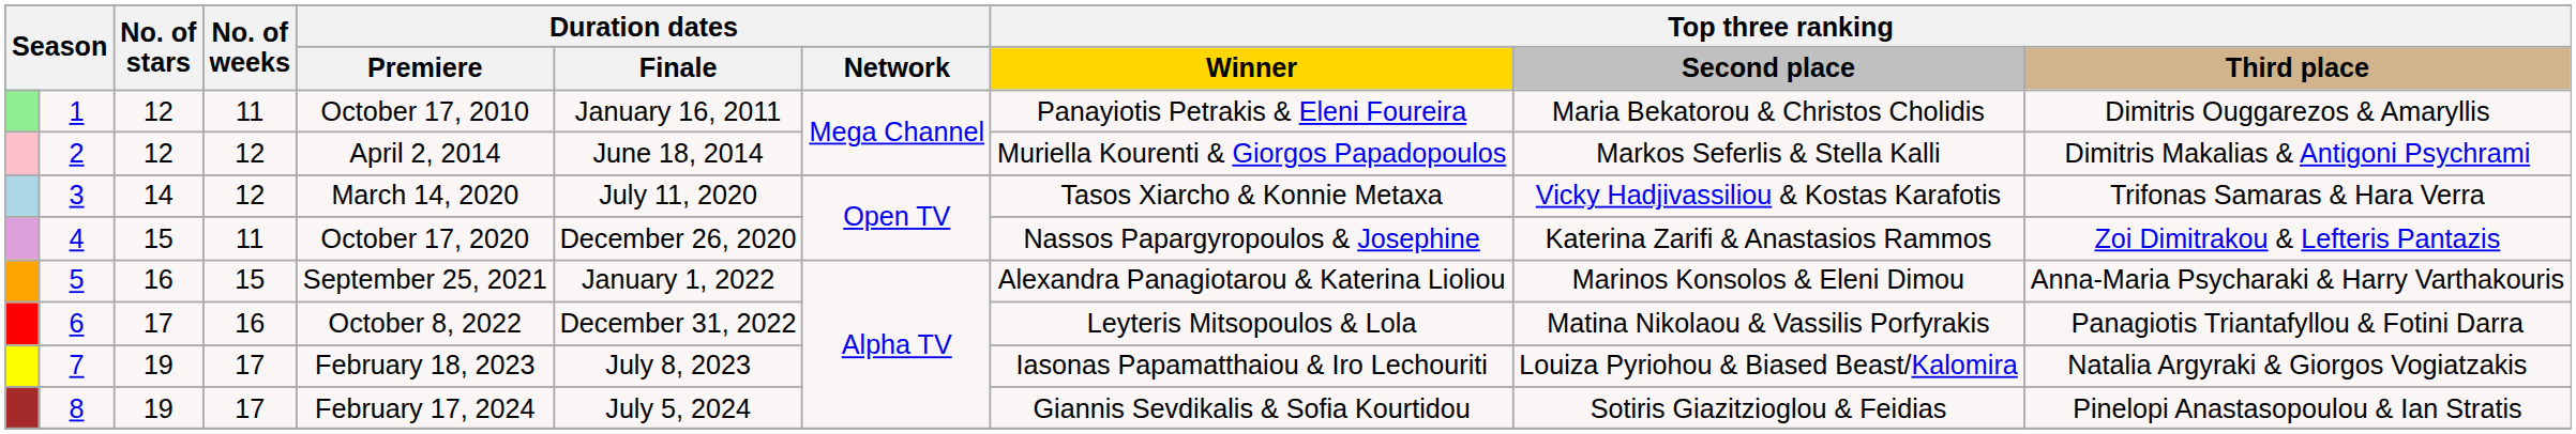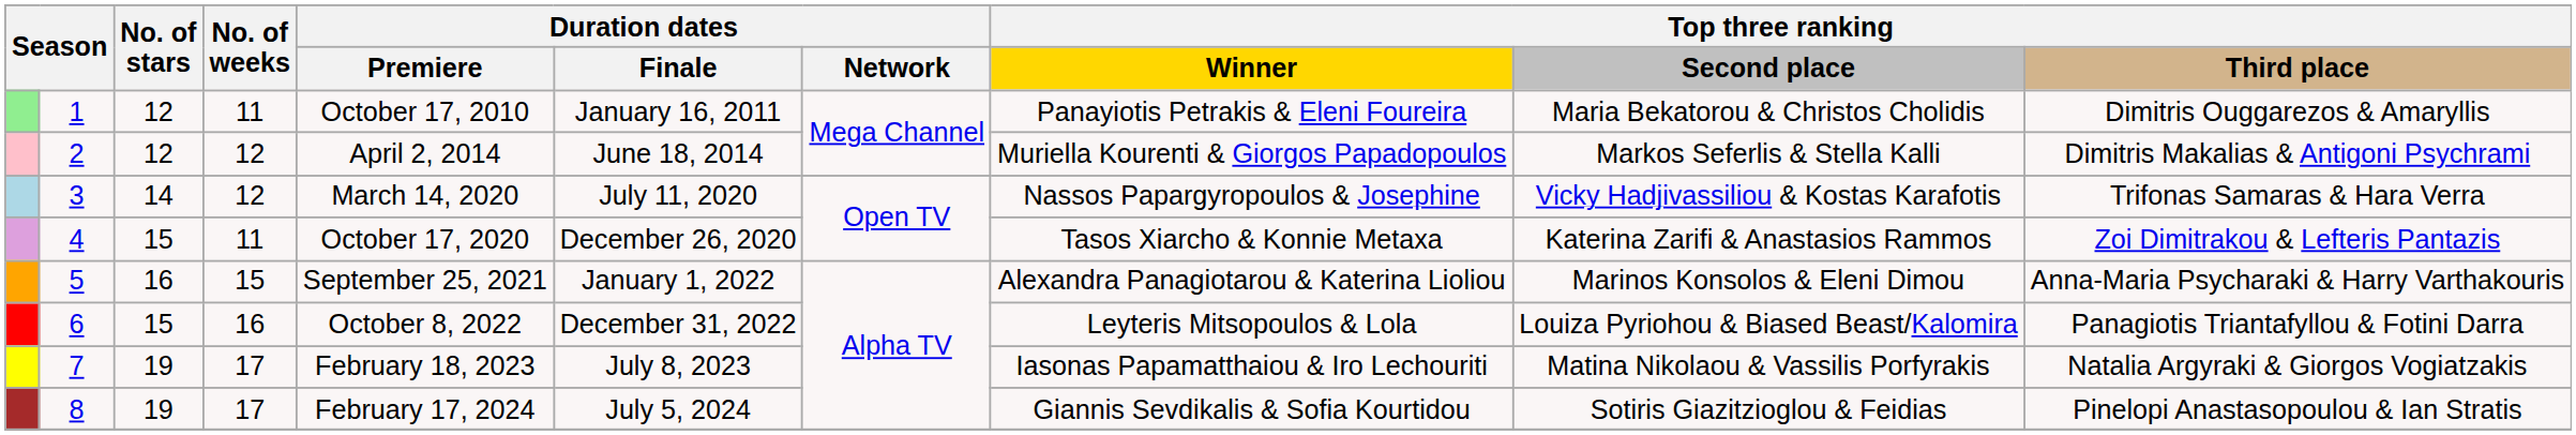 <table class="wikitable" style="white-space:nowrap; font-size:85%;">
 <tr>
 <th style="width:2%;" rowspan="2" colspan="2">Season</th>
 <th style="width:3%;" rowspan="2">No. of<br>stars</th>
 <th style="width:3%;" rowspan="2">No. of<br>weeks</th>
 <th style="width:15%;" colspan="3">Duration dates</th>
 <th style="width:60%;" colspan="3">Top three ranking</th>
 </tr>
 <tr>
 <th style="width:5%;">Premiere</th>
 <th style="width:5%;">Finale</th>
 <th style="width:5%;">Network</th>
 <th style="width:20%; background:gold;">Winner</th>
 <th style="width:20%; background:silver;">Second place</th>
 <th style="width:20%; background:tan;">Third place</th>
 </tr>
 <tr style="text-align: center; background:#faf6f6;">
 <td style="background:lightgreen;"></td>
 <td><a href='#'>1</a></td>
 <td>12</td>
 <td>11</td>
 <td>October 17, 2010</td>
 <td>January 16, 2011</td>
 <td rowspan="2"><a href='#'>Mega Channel</a></td>
 <td>Panayiotis Petrakis & <a href='#'>Eleni Foureira</a></td>
 <td>Maria Bekatorou & Christos Cholidis</td>
 <td>Dimitris Ouggarezos & Amaryllis</td>
 </tr>
 <tr style="text-align: center; background:#faf6f6;">
 <td style="background:pink;"></td>
 <td><a href='#'>2</a></td>
 <td>12</td>
 <td>12</td>
 <td>April 2, 2014</td>
 <td>June 18, 2014</td>
 <td>Muriella Kourenti & <a href='#'>Giorgos Papadopoulos</a></td>
 <td>Markos Seferlis & Stella Kalli</td>
 <td>Dimitris Makalias & <a href='#'>Antigoni Psychrami</a></td>
 </tr>
 <tr style="text-align: center; background:#faf6f6;">
 <td style="background:lightblue;"></td>
 <td><a href='#'>3</a></td>
 <td>14</td>
 <td>12</td>
 <td>March 14, 2020</td>
 <td>July 11, 2020</td>
 <td rowspan="2"><a href='#'>Open TV</a></td>
-<td>Tasos Xiarcho & Konnie Metaxa</td>
+<td>Nassos Papargyropoulos & <a href='#'>Josephine</a></td>
 <td><a href='#'>Vicky Hadjivassiliou</a> & Kostas Karafotis</td>
 <td>Trifonas Samaras & Hara Verra</td>
 </tr>
 <tr style="text-align: center; background:#faf6f6;">
 <td style="background:plum;"></td>
 <td><a href='#'>4</a></td>
 <td>15</td>
 <td>11</td>
 <td>October 17, 2020</td>
 <td>December 26, 2020</td>
-<td>Nassos Papargyropoulos & <a href='#'>Josephine</a></td>
+<td>Tasos Xiarcho & Konnie Metaxa</td>
 <td>Katerina Zarifi & Anastasios Rammos</td>
 <td><a href='#'>Zoi Dimitrakou</a> & <a href='#'>Lefteris Pantazis</a></td>
 </tr>
 <tr style="text-align: center; background:#faf6f6;">
 <td style="background:orange;"></td>
 <td><a href='#'>5</a></td>
 <td>16</td>
 <td>15</td>
 <td>September 25, 2021</td>
 <td>January 1, 2022</td>
 <td rowspan="4"><a href='#'>Alpha TV</a></td>
 <td>Alexandra Panagiotarou & Katerina Lioliou</td>
 <td>Marinos Konsolos & Eleni Dimou</td>
 <td>Anna-Maria Psycharaki & Harry Varthakouris</td>
 </tr>
 <tr style="text-align: center; background:#faf6f6;">
 <td style="background:red;"></td>
 <td><a href='#'>6</a></td>
-<td>17</td>
+<td>15</td>
 <td>16</td>
 <td>October 8, 2022</td>
 <td>December 31, 2022</td>
 <td>Leyteris Mitsopoulos & Lola</td>
-<td>Matina Nikolaou & Vassilis Porfyrakis</td>
+<td>Louiza Pyriohou & Biased Beast/<a href='#'>Kalomira</a></td>
 <td>Panagiotis Triantafyllou & Fotini Darra</td>
 </tr>
 <tr style="text-align: center; background:#faf6f6;">
 <td style="background:yellow;"></td>
 <td><a href='#'>7</a></td>
 <td>19</td>
 <td>17</td>
 <td>February 18, 2023</td>
 <td>July 8, 2023</td>
 <td>Iasonas Papamatthaiou & Iro Lechouriti</td>
-<td>Louiza Pyriohou & Biased Beast/<a href='#'>Kalomira</a></td>
+<td>Matina Nikolaou & Vassilis Porfyrakis</td>
 <td>Natalia Argyraki & Giorgos Vogiatzakis</td>
 </tr>
 <tr style="text-align: center; background:#faf6f6;">
 <td style="background:brown;"></td>
 <td><a href='#'>8</a></td>
 <td>19</td>
 <td>17</td>
 <td>February 17, 2024</td>
 <td>July 5, 2024</td>
 <td>Giannis Sevdikalis & Sofia Kourtidou</td>
 <td>Sotiris Giazitzioglou & Feidias</td>
 <td>Pinelopi Anastasopoulou & Ian Stratis</td>
 </tr>
 <tr>
 </tr>
 </table>
